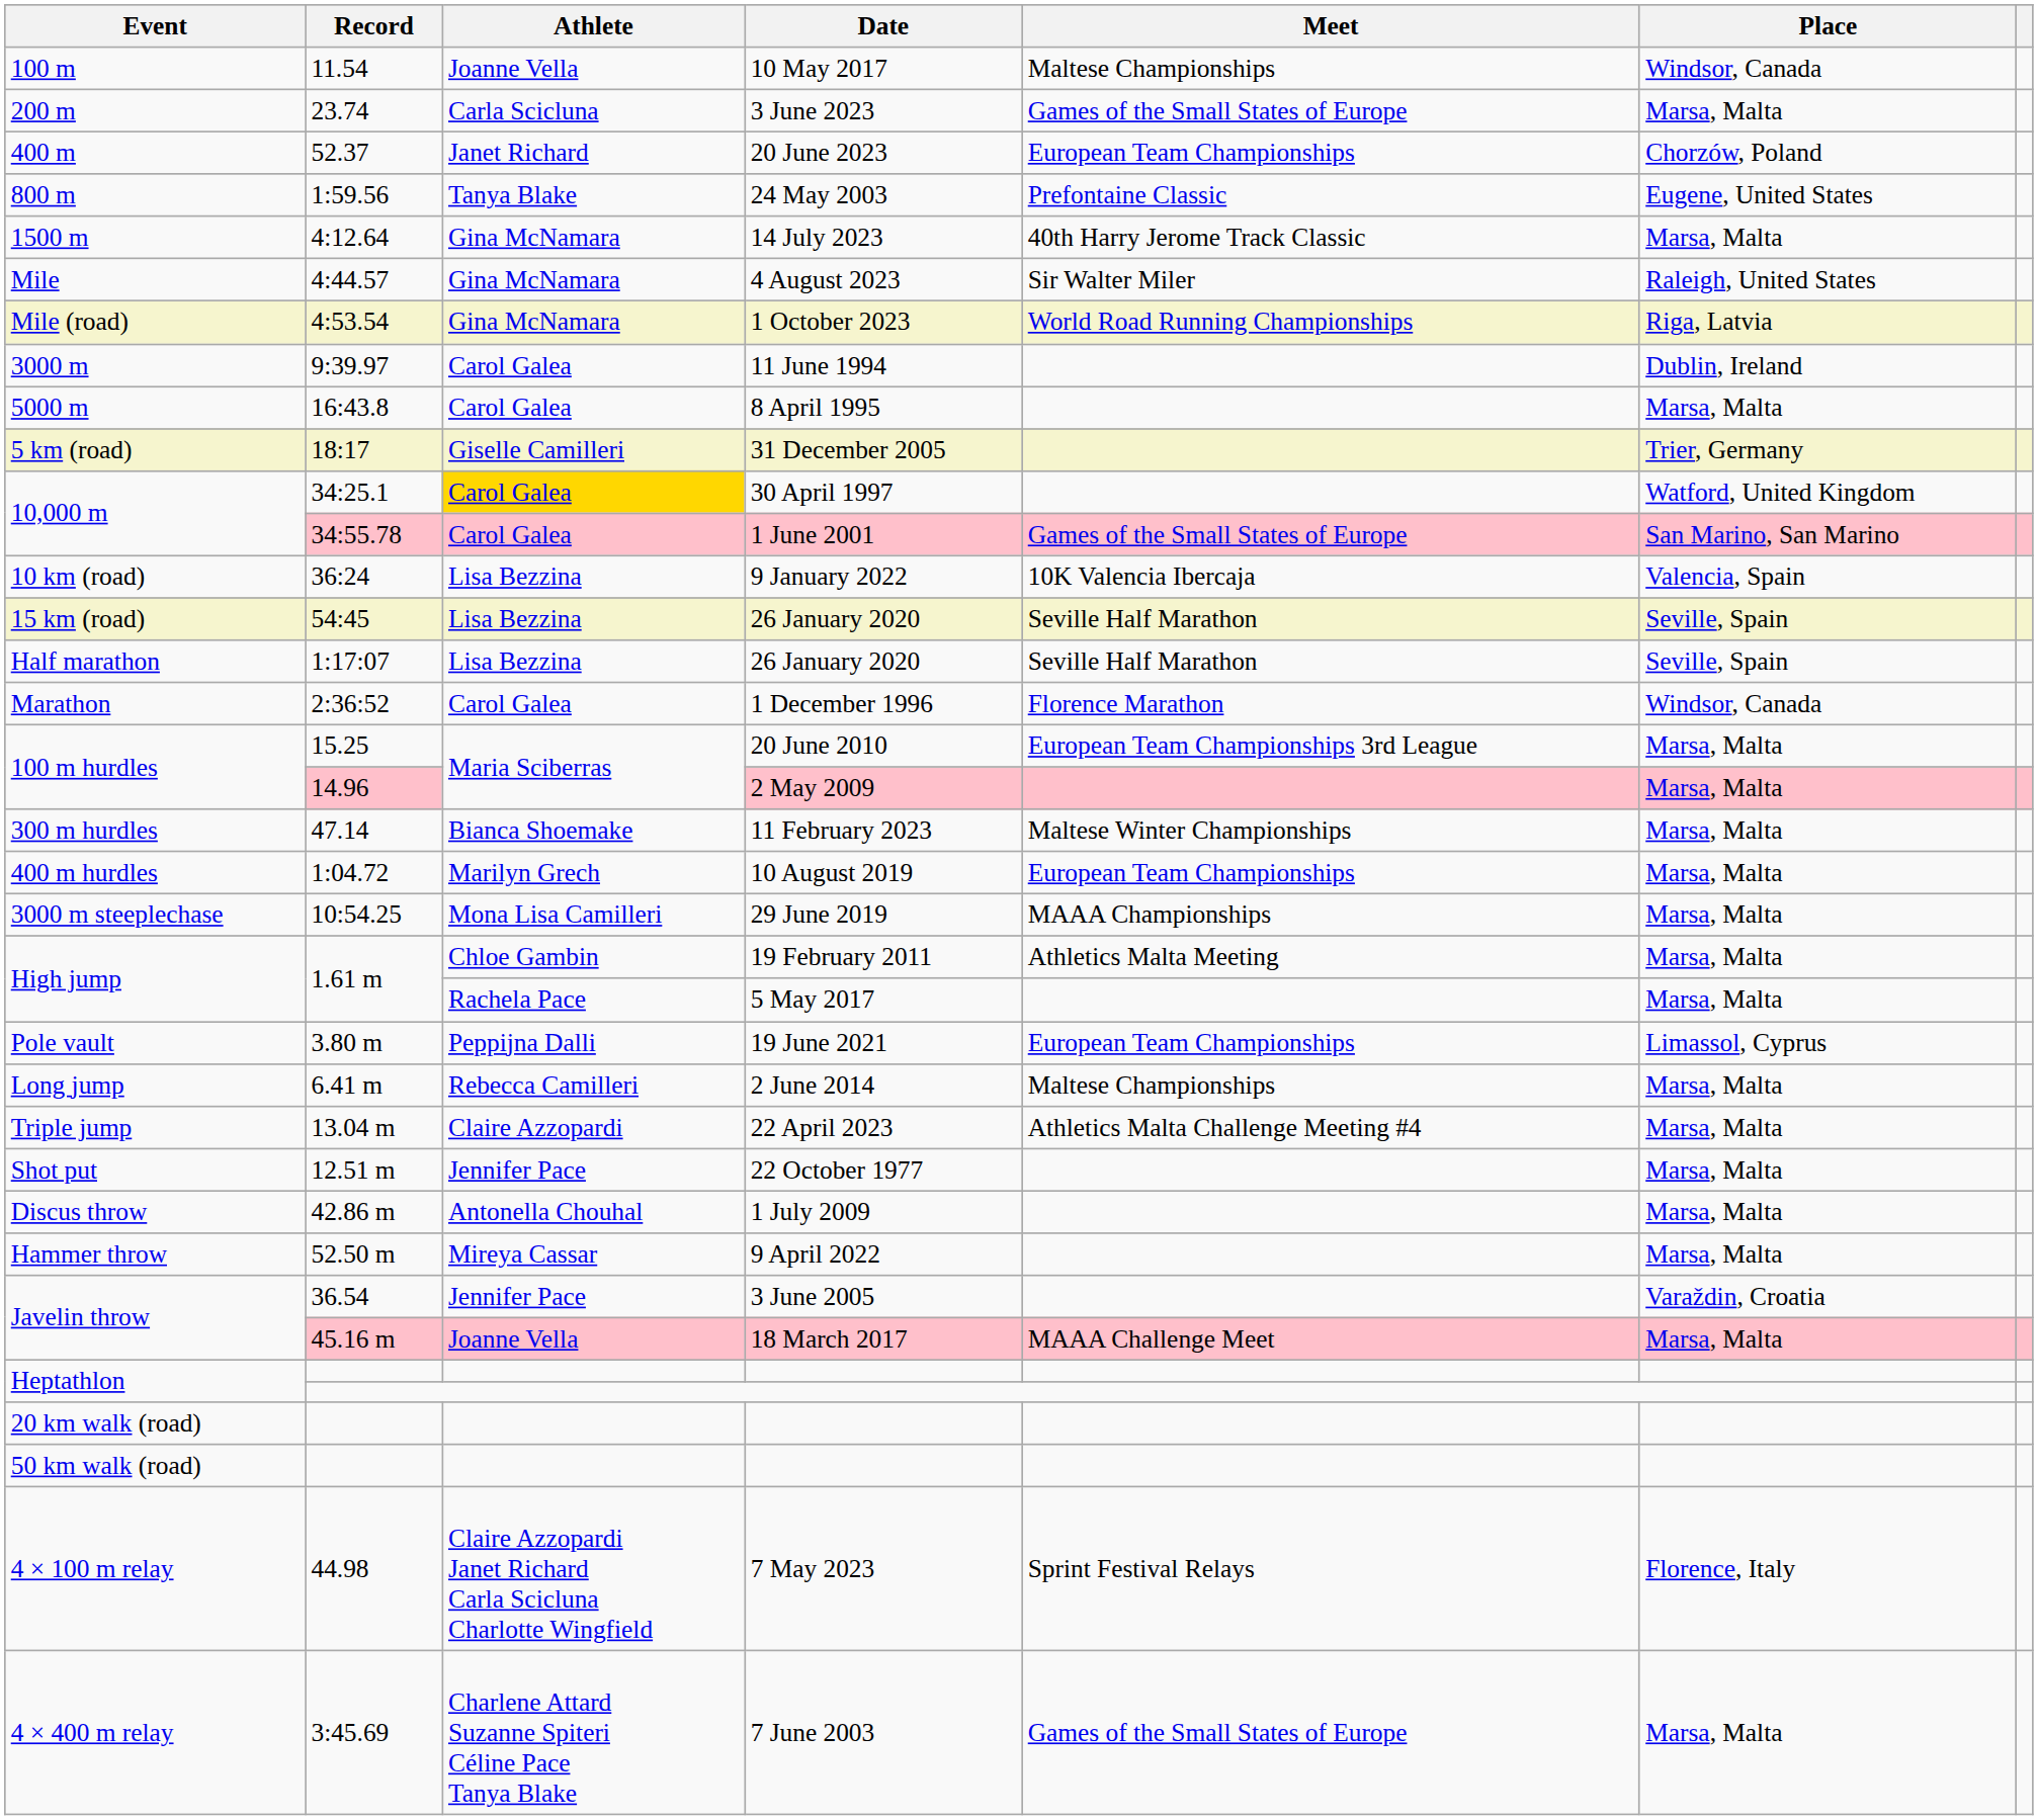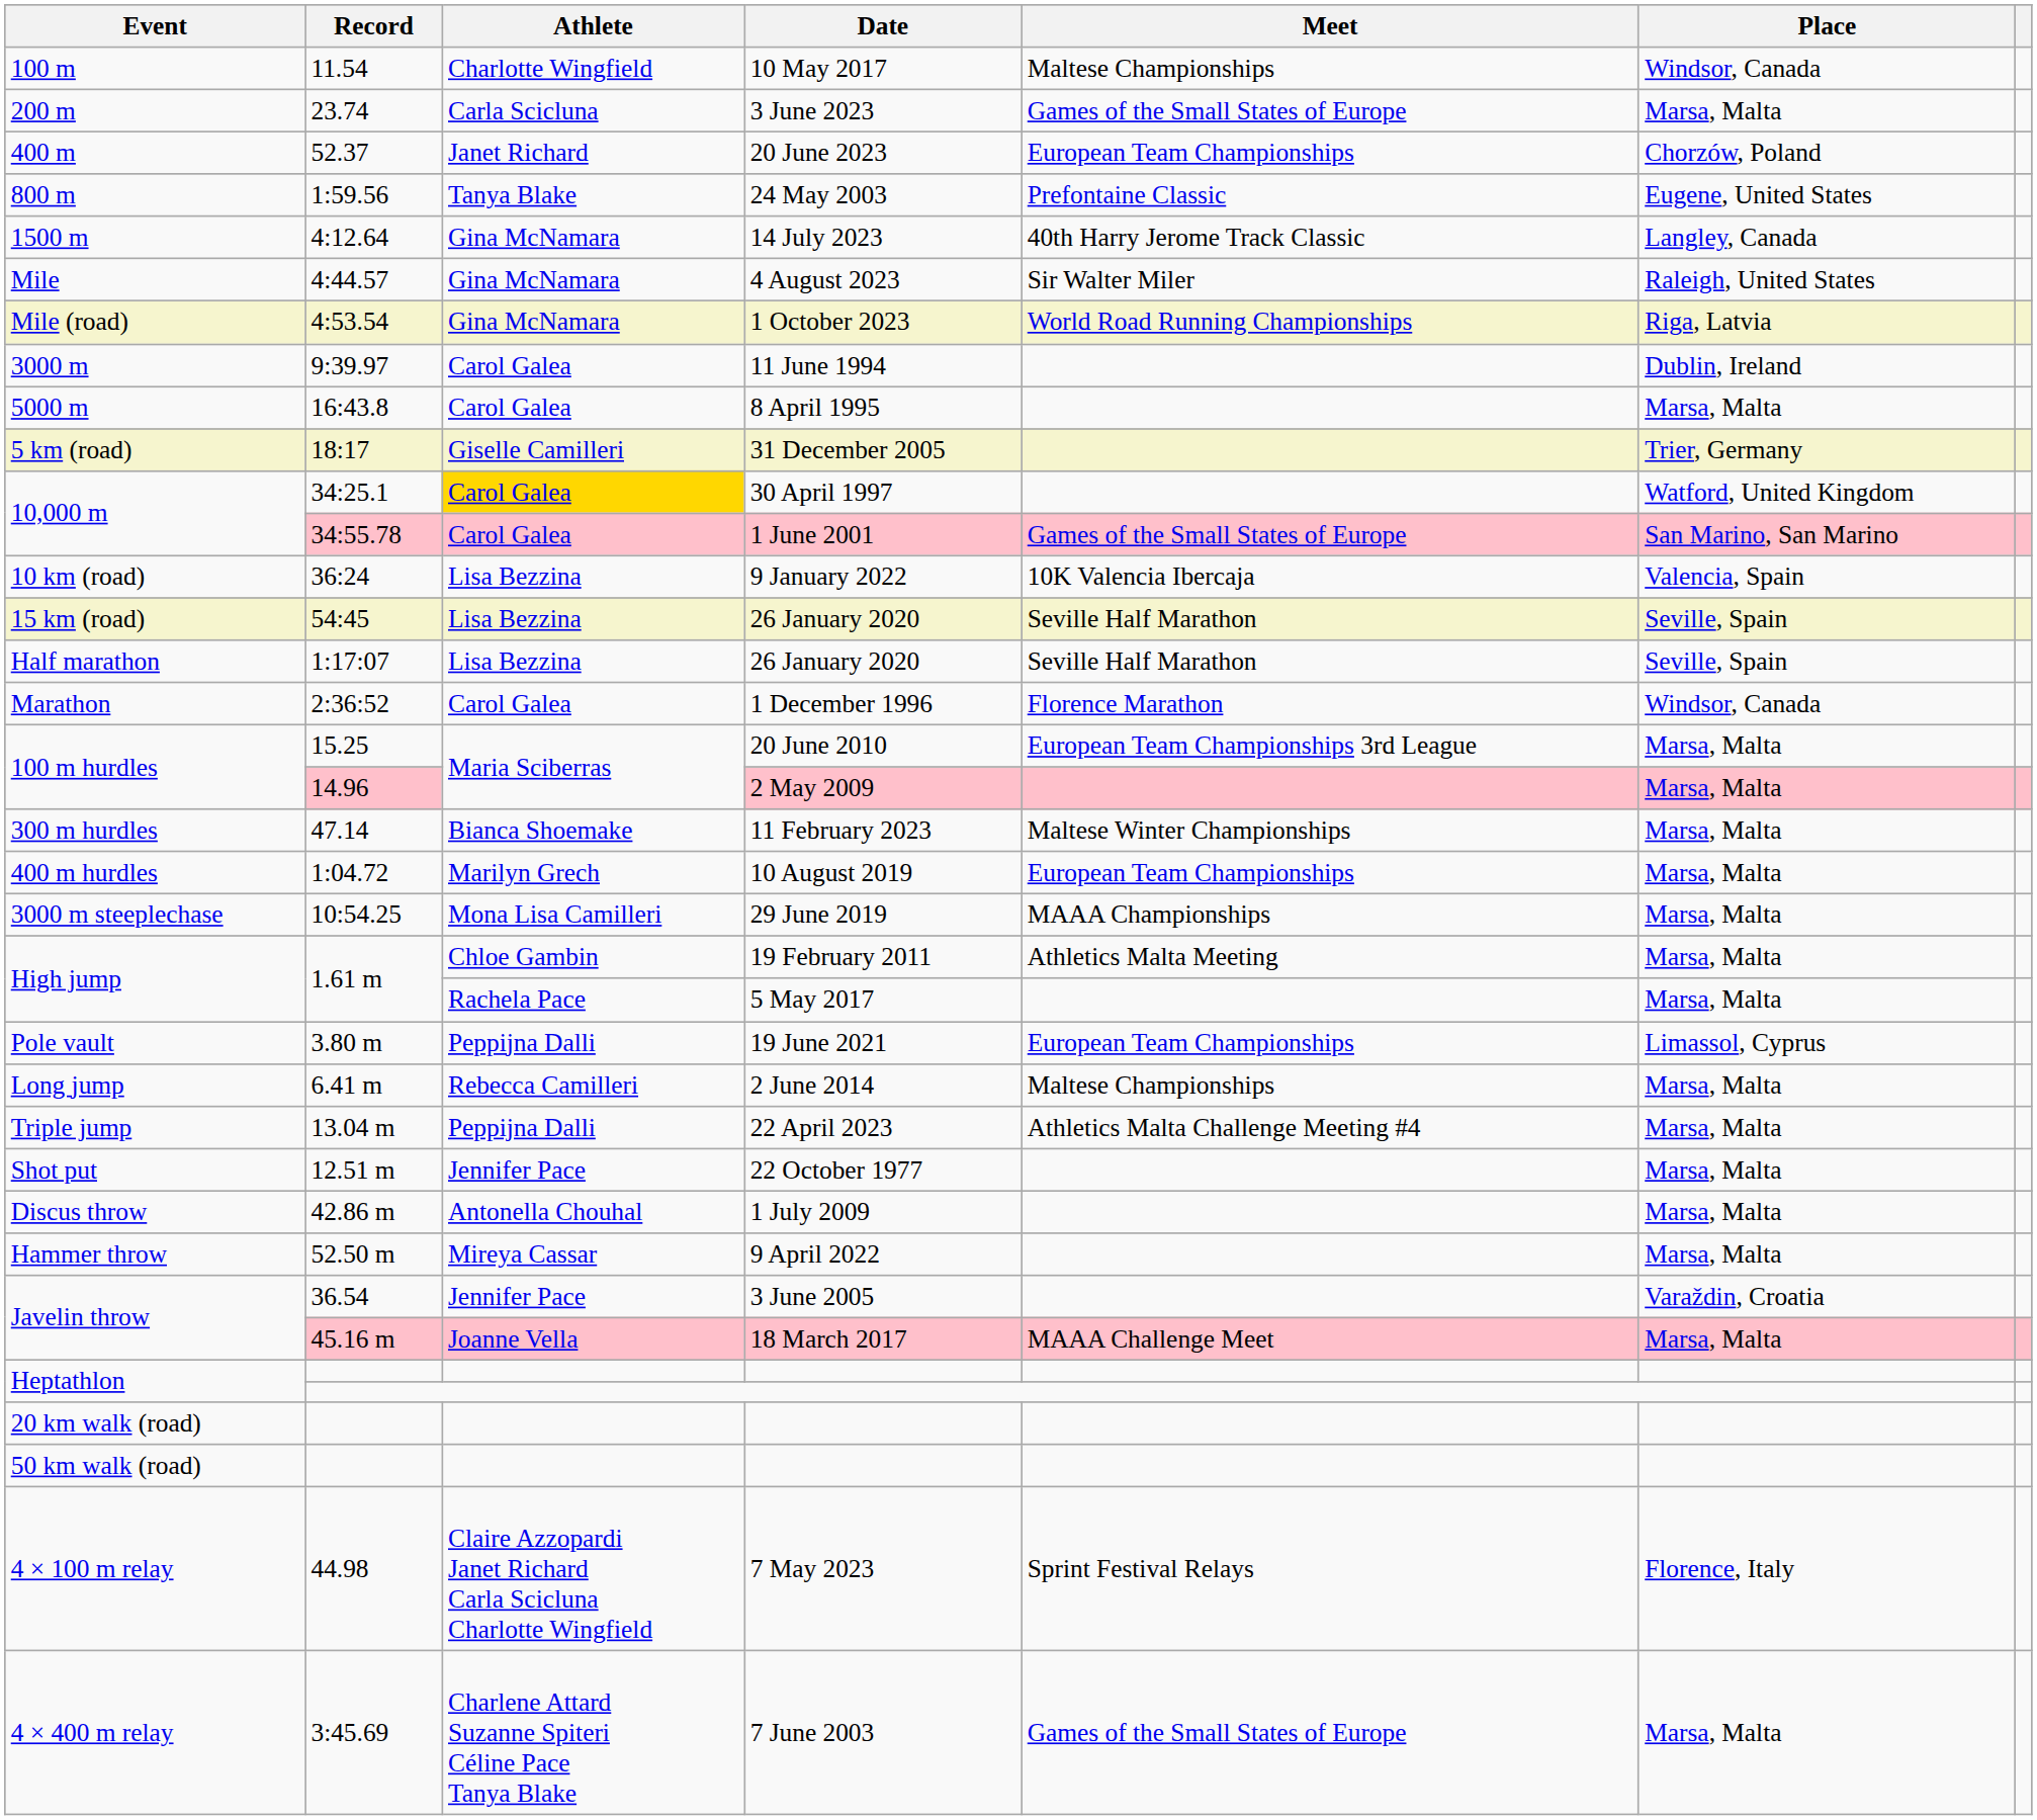 <table class="wikitable" style="font-size:95%; width: 95%;">
 <tr>
 <th>Event</th>
 <th>Record</th>
 <th>Athlete</th>
 <th>Date</th>
 <th>Meet</th>
 <th>Place</th>
 <th></th>
 </tr>
 <tr>
 <td><a href='#'>100 m</a></td>
 <td>11.54 </td>
-<td><a href='#'>Joanne Vella</a></td>
+<td><a href='#'>Charlotte Wingfield</a></td>
 <td>10 May 2017</td>
 <td>Maltese Championships</td>
 <td><a href='#'>Windsor</a>, Canada</td>
 <td></td>
 </tr>
 <tr>
 <td><a href='#'>200 m</a></td>
 <td>23.74 </td>
 <td><a href='#'>Carla Scicluna</a></td>
 <td>3 June 2023</td>
 <td><a href='#'>Games of the Small States of Europe</a></td>
 <td><a href='#'>Marsa</a>, Malta</td>
 <td></td>
 </tr>
 <tr>
 <td><a href='#'>400 m</a></td>
 <td>52.37</td>
 <td><a href='#'>Janet Richard</a></td>
 <td>20 June 2023</td>
 <td><a href='#'>European Team Championships</a></td>
 <td><a href='#'>Chorzów</a>, Poland</td>
 <td></td>
 </tr>
 <tr>
 <td><a href='#'>800 m</a></td>
 <td>1:59.56</td>
 <td><a href='#'>Tanya Blake</a></td>
 <td>24 May 2003</td>
 <td><a href='#'>Prefontaine Classic</a></td>
 <td><a href='#'>Eugene</a>, United States</td>
 <td></td>
 </tr>
 <tr>
 <td><a href='#'>1500 m</a></td>
 <td>4:12.64</td>
 <td><a href='#'>Gina McNamara</a></td>
 <td>14 July 2023</td>
 <td>40th Harry Jerome Track Classic</td>
-<td><a href='#'>Marsa</a>, Malta</td>
+<td><a href='#'>Langley</a>, Canada</td>
 <td></td>
 </tr>
 <tr>
 <td><a href='#'>Mile</a></td>
 <td>4:44.57</td>
 <td><a href='#'>Gina McNamara</a></td>
 <td>4 August 2023</td>
 <td>Sir Walter Miler</td>
 <td><a href='#'>Raleigh</a>, United States</td>
 <td></td>
 </tr>
 <tr style="background:#f6F5CE;">
 <td><a href='#'>Mile</a> (road)</td>
 <td>4:53.54 </td>
 <td><a href='#'>Gina McNamara</a></td>
 <td>1 October 2023</td>
 <td><a href='#'>World Road Running Championships</a></td>
 <td><a href='#'>Riga</a>, Latvia</td>
 <td></td>
 </tr>
 <tr>
 <td><a href='#'>3000 m</a></td>
 <td>9:39.97</td>
 <td><a href='#'>Carol Galea</a></td>
 <td>11 June 1994</td>
 <td></td>
 <td><a href='#'>Dublin</a>, Ireland</td>
 <td></td>
 </tr>
 <tr>
 <td><a href='#'>5000 m</a></td>
 <td>16:43.8 </td>
 <td><a href='#'>Carol Galea</a></td>
 <td>8 April 1995</td>
 <td></td>
 <td><a href='#'>Marsa</a>, Malta</td>
 <td></td>
 </tr>
 <tr style="background:#f6F5CE;">
 <td><a href='#'>5 km</a> (road)</td>
 <td>18:17</td>
 <td><a href='#'>Giselle Camilleri</a></td>
 <td>31 December 2005</td>
 <td></td>
 <td><a href='#'>Trier</a>, Germany</td>
 <td></td>
 </tr>
 <tr>
 <td rowspan=2><a href='#'>10,000 m</a></td>
 <td>34:25.1  </td>
 <td style="background: gold;"><a href='#'>Carol Galea</a></td>
 <td>30 April 1997</td>
 <td></td>
 <td><a href='#'>Watford</a>, United Kingdom</td>
 <td></td>
 </tr>
 <tr bgcolor=pink>
 <td>34:55.78</td>
 <td><a href='#'>Carol Galea</a></td>
 <td>1 June 2001</td>
 <td><a href='#'>Games of the Small States of Europe</a></td>
 <td><a href='#'>San Marino</a>, San Marino</td>
 <td></td>
 </tr>
 <tr>
 <td><a href='#'>10 km</a> (road)</td>
 <td>36:24</td>
 <td><a href='#'>Lisa Bezzina</a></td>
 <td>9 January 2022</td>
 <td>10K Valencia Ibercaja</td>
 <td><a href='#'>Valencia</a>, Spain</td>
 <td></td>
 </tr>
 <tr style="background:#f6F5CE;">
 <td><a href='#'>15 km</a> (road)</td>
 <td>54:45</td>
 <td><a href='#'>Lisa Bezzina</a></td>
 <td>26 January 2020</td>
 <td>Seville Half Marathon</td>
 <td><a href='#'>Seville</a>, Spain</td>
 <td></td>
 </tr>
 <tr>
 <td><a href='#'>Half marathon</a></td>
 <td>1:17:07</td>
 <td><a href='#'>Lisa Bezzina</a></td>
 <td>26 January 2020</td>
 <td>Seville Half Marathon</td>
 <td><a href='#'>Seville</a>, Spain</td>
 <td></td>
 </tr>
 <tr>
 <td><a href='#'>Marathon</a></td>
 <td>2:36:52</td>
 <td><a href='#'>Carol Galea</a></td>
 <td>1 December 1996</td>
 <td><a href='#'>Florence Marathon</a></td>
 <td><a href='#'>Windsor</a>, Canada</td>
 <td></td>
 </tr>
 <tr>
 <td rowspan=2><a href='#'>100 m hurdles</a></td>
 <td>15.25 </td>
 <td rowspan=2><a href='#'>Maria Sciberras</a></td>
 <td>20 June 2010</td>
 <td><a href='#'>European Team Championships</a> 3rd League</td>
 <td><a href='#'>Marsa</a>, Malta</td>
 <td></td>
 </tr>
 <tr bgcolor=pink>
 <td>14.96</td>
 <td>2 May 2009</td>
 <td></td>
 <td><a href='#'>Marsa</a>, Malta</td>
 <td></td>
 </tr>
 <tr>
 <td><a href='#'>300 m hurdles</a></td>
 <td>47.14</td>
 <td><a href='#'>Bianca Shoemake</a></td>
 <td>11 February 2023</td>
 <td>Maltese Winter Championships</td>
 <td><a href='#'>Marsa</a>, Malta</td>
 <td></td>
 </tr>
 <tr>
 <td><a href='#'>400 m hurdles</a></td>
 <td>1:04.72</td>
 <td><a href='#'>Marilyn Grech</a></td>
 <td>10 August 2019</td>
 <td><a href='#'>European Team Championships</a></td>
 <td><a href='#'>Marsa</a>, Malta</td>
 <td></td>
 </tr>
 <tr>
 <td><a href='#'>3000 m steeplechase</a></td>
 <td>10:54.25</td>
 <td><a href='#'>Mona Lisa Camilleri</a></td>
 <td>29 June 2019</td>
 <td>MAAA Championships</td>
 <td><a href='#'>Marsa</a>, Malta</td>
 <td></td>
 </tr>
 <tr>
 <td rowspan=2><a href='#'>High jump</a></td>
 <td rowspan=2>1.61 m</td>
 <td><a href='#'>Chloe Gambin</a></td>
 <td>19 February 2011</td>
 <td>Athletics Malta Meeting</td>
 <td><a href='#'>Marsa</a>, Malta</td>
 <td></td>
 </tr>
 <tr>
 <td><a href='#'>Rachela Pace</a></td>
 <td>5 May 2017</td>
 <td></td>
 <td><a href='#'>Marsa</a>, Malta</td>
 <td></td>
 </tr>
 <tr>
 <td><a href='#'>Pole vault</a></td>
 <td>3.80 m</td>
 <td><a href='#'>Peppijna Dalli</a></td>
 <td>19 June 2021</td>
 <td><a href='#'>European Team Championships</a></td>
 <td><a href='#'>Limassol</a>, Cyprus</td>
 <td></td>
 </tr>
 <tr>
 <td><a href='#'>Long jump</a></td>
 <td>6.41 m </td>
 <td><a href='#'>Rebecca Camilleri</a></td>
 <td>2 June 2014 </td>
 <td>Maltese Championships</td>
 <td><a href='#'>Marsa</a>, Malta</td>
 <td></td>
 </tr>
 <tr>
 <td><a href='#'>Triple jump</a></td>
 <td>13.04 m </td>
-<td><a href='#'>Claire Azzopardi</a></td>
+<td><a href='#'>Peppijna Dalli</a></td>
 <td>22 April 2023</td>
 <td>Athletics Malta Challenge Meeting #4</td>
 <td><a href='#'>Marsa</a>, Malta</td>
 <td></td>
 </tr>
 <tr>
 <td><a href='#'>Shot put</a></td>
 <td>12.51 m</td>
 <td><a href='#'>Jennifer Pace</a></td>
 <td>22 October 1977</td>
 <td></td>
 <td><a href='#'>Marsa</a>, Malta</td>
 <td></td>
 </tr>
 <tr>
 <td><a href='#'>Discus throw</a></td>
 <td>42.86 m</td>
 <td><a href='#'>Antonella Chouhal</a></td>
 <td>1 July 2009</td>
 <td></td>
 <td><a href='#'>Marsa</a>, Malta</td>
 <td></td>
 </tr>
 <tr>
 <td><a href='#'>Hammer throw</a></td>
 <td>52.50 m</td>
 <td><a href='#'>Mireya Cassar</a></td>
 <td>9 April 2022</td>
 <td></td>
 <td><a href='#'>Marsa</a>, Malta</td>
 <td></td>
 </tr>
 <tr>
 <td rowspan=2><a href='#'>Javelin throw</a></td>
 <td>36.54</td>
 <td><a href='#'>Jennifer Pace</a></td>
 <td>3 June 2005</td>
 <td></td>
 <td><a href='#'>Varaždin</a>, Croatia</td>
 <td></td>
 </tr>
 <tr bgcolor=pink>
 <td>45.16 m</td>
 <td><a href='#'>Joanne Vella</a></td>
 <td>18 March 2017</td>
 <td>MAAA Challenge Meet</td>
 <td><a href='#'>Marsa</a>, Malta</td>
 <td></td>
 </tr>
 <tr>
 <td rowspan=2><a href='#'>Heptathlon</a></td>
 <td></td>
 <td></td>
 <td></td>
 <td></td>
 <td></td>
 <td></td>
 </tr>
 <tr>
 <td colspan=5></td>
 <td></td>
 </tr>
 <tr>
 <td><a href='#'>20 km walk</a> (road)</td>
 <td></td>
 <td></td>
 <td></td>
 <td></td>
 <td></td>
 <td></td>
 </tr>
 <tr>
 <td><a href='#'>50 km walk</a> (road)</td>
 <td></td>
 <td></td>
 <td></td>
 <td></td>
 <td></td>
 <td></td>
 </tr>
 <tr>
 <td><a href='#'>4 × 100 m relay</a></td>
 <td>44.98</td>
 <td><br><a href='#'>Claire Azzopardi</a><br><a href='#'>Janet Richard</a><br><a href='#'>Carla Scicluna</a><br><a href='#'>Charlotte Wingfield</a></td>
 <td>7 May 2023</td>
 <td>Sprint Festival Relays</td>
 <td><a href='#'>Florence</a>, Italy</td>
 <td></td>
 </tr>
 <tr>
 <td><a href='#'>4 × 400 m relay</a></td>
 <td>3:45.69</td>
 <td><br><a href='#'>Charlene Attard</a><br><a href='#'>Suzanne Spiteri</a><br><a href='#'>Céline Pace</a><br><a href='#'>Tanya Blake</a></td>
 <td>7 June 2003</td>
 <td><a href='#'>Games of the Small States of Europe</a></td>
 <td><a href='#'>Marsa</a>, Malta</td>
 <td></td>
 </tr>
 </table>
